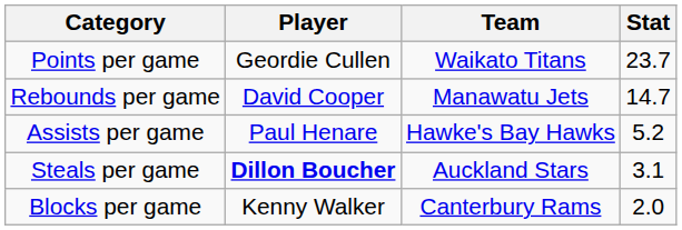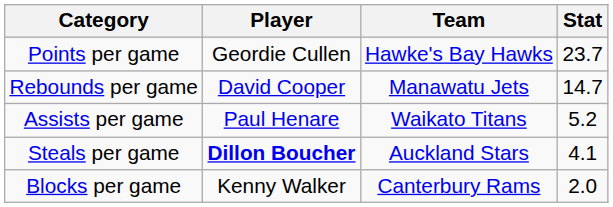 <table class="wikitable" style="text-align:center">
 <tr>
 <th>Category</th>
 <th>Player</th>
 <th>Team</th>
 <th>Stat</th>
 </tr>
 <tr>
 <td><a href='#'>Points</a> per game</td>
 <td>Geordie Cullen</td>
-<td><a href='#'>Waikato Titans</a></td>
+<td><a href='#'>Hawke's Bay Hawks</a></td>
 <td>23.7</td>
 </tr>
 <tr>
 <td><a href='#'>Rebounds</a> per game</td>
 <td><a href='#'>David Cooper</a></td>
 <td><a href='#'>Manawatu Jets</a></td>
 <td>14.7</td>
 </tr>
 <tr>
 <td><a href='#'>Assists</a> per game</td>
 <td><a href='#'>Paul Henare</a></td>
-<td><a href='#'>Hawke's Bay Hawks</a></td>
+<td><a href='#'>Waikato Titans</a></td>
 <td>5.2</td>
 </tr>
 <tr>
 <td><a href='#'>Steals</a> per game</td>
 <td><strong><a href='#'>Dillon Boucher</a></strong></td>
 <td><a href='#'>Auckland Stars</a></td>
-<td>3.1</td>
+<td>4.1</td>
 </tr>
 <tr>
 <td><a href='#'>Blocks</a> per game</td>
 <td>Kenny Walker</td>
 <td><a href='#'>Canterbury Rams</a></td>
 <td>2.0</td>
 </tr>
 </table>
